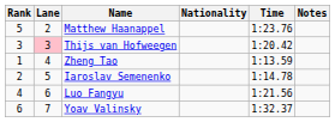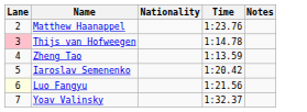 <table class="wikitable sortable" style="text-align:center">
 <tr>
-<th>Rank</th>
 <th>Lane</th>
 <th>Name</th>
 <th>Nationality</th>
 <th>Time</th>
 <th>Notes</th>
 </tr>
 <tr>
-<td>5</td>
 <td>2</td>
 <td align=left><a href='#'>Matthew Haanappel</a></td>
 <td align=left></td>
 <td>1:23.76</td>
 <td></td>
 </tr>
 <tr>
-<td>3</td>
 <td style="background: pink;">3</td>
 <td align=left><a href='#'>Thijs van Hofweegen</a></td>
 <td align=left></td>
-<td>1:20.42</td>
+<td>1:14.78</td>
 <td></td>
 </tr>
 <tr>
-<td>1</td>
 <td>4</td>
 <td align=left><a href='#'>Zheng Tao</a></td>
 <td align=left></td>
 <td>1:13.59</td>
 <td></td>
 </tr>
 <tr>
-<td>2</td>
 <td>5</td>
 <td align=left><a href='#'>Iaroslav Semenenko</a></td>
 <td align=left></td>
-<td>1:14.78</td>
+<td>1:20.42</td>
 <td></td>
 </tr>
 <tr>
-<td>4</td>
-<td>6</td>
+<td style="background: lightyellow;">6</td>
 <td align=left><a href='#'>Luo Fangyu</a></td>
 <td align=left></td>
 <td>1:21.56</td>
 <td></td>
 </tr>
 <tr>
-<td>6</td>
 <td>7</td>
 <td align=left><a href='#'>Yoav Valinsky</a></td>
 <td align=left></td>
 <td>1:32.37</td>
 <td></td>
 </tr>
 </table>
